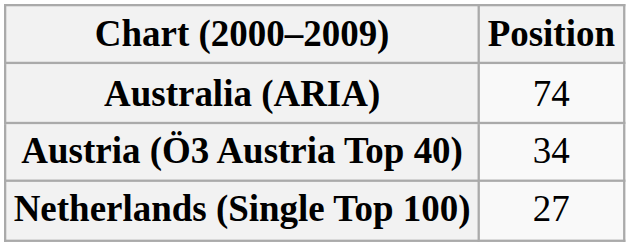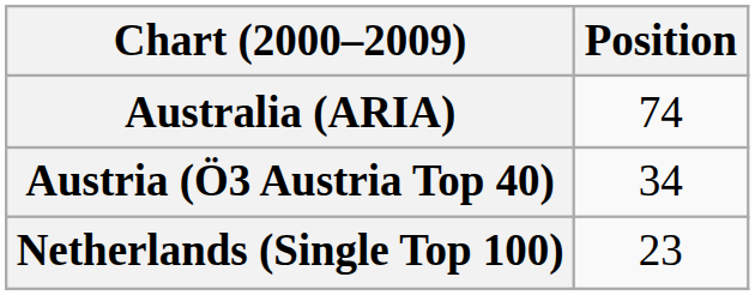 <table class="wikitable plainrowheaders" style="text-align:center">
 <tr>
 <th scope="col">Chart (2000–2009)</th>
 <th scope="col">Position</th>
 </tr>
 <tr>
 <th scope="row">Australia (ARIA)</th>
 <td>74</td>
 </tr>
 <tr>
 <th scope="row">Austria (Ö3 Austria Top 40)</th>
 <td>34</td>
 </tr>
 <tr>
 <th scope="row">Netherlands (Single Top 100)</th>
-<td>27</td>
+<td>23</td>
 </tr>
 </table>
